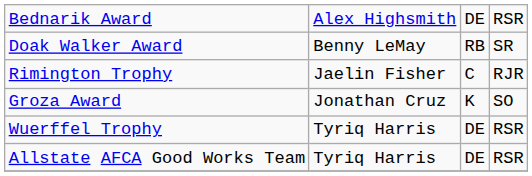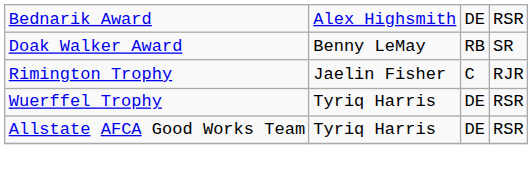 <table class="wikitable">
 <tr>
 <td><a href='#'>Bednarik Award</a></td>
 <td><a href='#'>Alex Highsmith</a></td>
 <td>DE</td>
 <td>RSR</td>
 </tr>
 <tr>
 <td><a href='#'>Doak Walker Award</a></td>
 <td>Benny LeMay</td>
 <td>RB</td>
 <td>SR</td>
 </tr>
 <tr>
 <td><a href='#'>Rimington Trophy</a></td>
 <td>Jaelin Fisher</td>
 <td>C</td>
 <td>RJR</td>
 </tr>
 <tr>
-<td><a href='#'>Groza Award</a></td>
-<td>Jonathan Cruz</td>
-<td>K</td>
-<td>SO</td>
-</tr>
-<tr>
 <td><a href='#'>Wuerffel Trophy</a></td>
 <td>Tyriq Harris</td>
 <td>DE</td>
 <td>RSR</td>
 </tr>
 <tr>
 <td><a href='#'>Allstate</a> <a href='#'>AFCA</a> Good Works Team</td>
 <td>Tyriq Harris</td>
 <td>DE</td>
 <td>RSR</td>
 </tr>
 <tr>
 </tr>
 </table>
